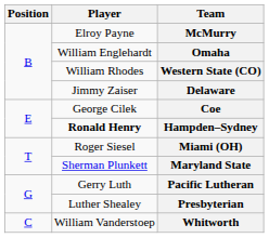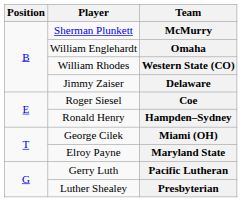 <table class="wikitable">
 <tr>
 <th>Position</th>
 <th>Player</th>
 <th>Team</th>
 </tr>
 <tr style="text-align:center;">
 <td rowspan="4"><a href='#'>B</a></td>
-<td>Elroy Payne</td>
+<td><a href='#'>Sherman Plunkett</a></td>
 <th Style = >McMurry</th>
 </tr>
 <tr style="text-align:center;">
 <td>William Englehardt</td>
 <th Style = >Omaha</th>
 </tr>
 <tr style="text-align:center;">
 <td>William Rhodes</td>
 <th Style = >Western State (CO)</th>
 </tr>
 <tr style="text-align:center;">
 <td>Jimmy Zaiser</td>
 <th Style = >Delaware</th>
 </tr>
 <tr style="text-align:center;">
 <td rowspan="2"><a href='#'>E</a></td>
-<td>George Cilek</td>
+<td>Roger Siesel</td>
 <th Style = >Coe</th>
 </tr>
 <tr style="text-align:center;">
-<td><strong>Ronald Henry</strong></td>
+<td>Ronald Henry</td>
 <th Style = >Hampden–Sydney</th>
 </tr>
 <tr style="text-align:center;">
 <td rowspan="2"><a href='#'>T</a></td>
-<td>Roger Siesel</td>
+<td>George Cilek</td>
 <th Style = >Miami (OH)</th>
 </tr>
 <tr style="text-align:center;">
-<td><a href='#'>Sherman Plunkett</a></td>
+<td>Elroy Payne</td>
 <th Style = >Maryland State</th>
 </tr>
 <tr style="text-align:center;">
 <td rowspan="2"><a href='#'>G</a></td>
 <td>Gerry Luth</td>
 <th Style = >Pacific Lutheran</th>
 </tr>
 <tr style="text-align:center;">
 <td>Luther Shealey</td>
 <th Style = >Presbyterian</th>
 </tr>
-<tr style="text-align:center;">
-<td><a href='#'>C</a></td>
-<td>William Vanderstoep</td>
-<th Style = >Whitworth</th>
-</tr>
 </table>
